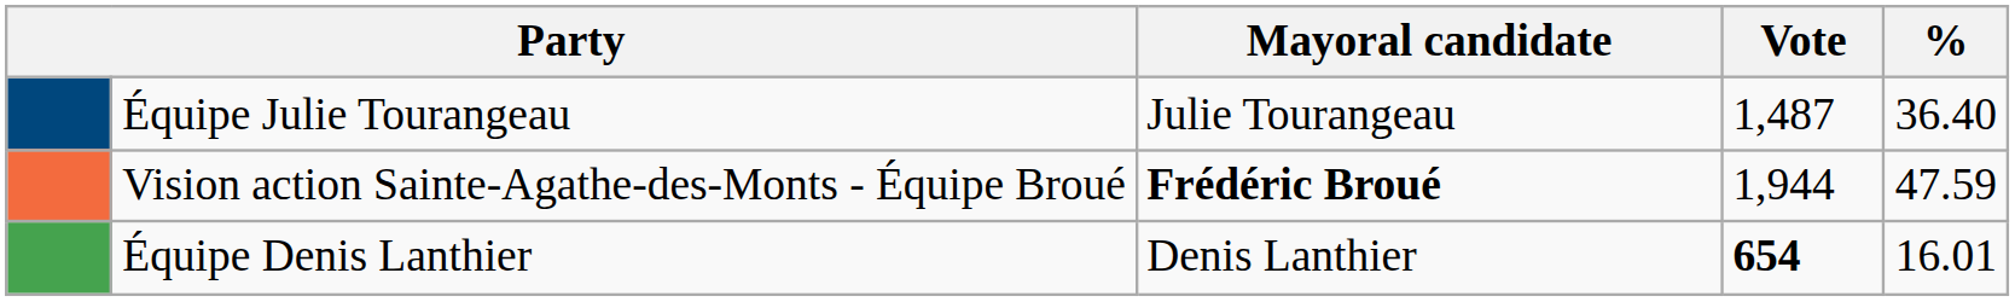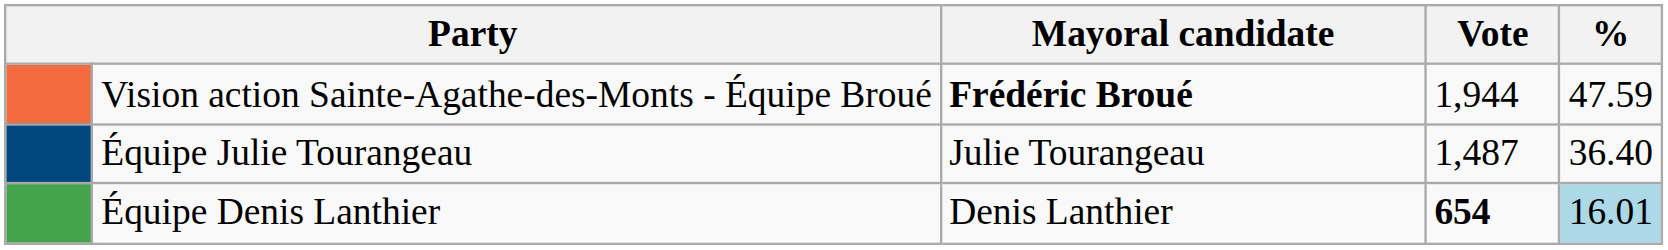 <table class="wikitable">
 <tr>
 <th bgcolor="#DDDDFF" width="230px" colspan="2">Party</th>
 <th bgcolor="#DDDDFF" width="200px">Mayoral candidate</th>
 <th bgcolor="#DDDDFF" width="50px">Vote</th>
 <th bgcolor="#DDDDFF" width="30px">%</th>
+</tr>
+<tr>
+<td bgcolor=#f36b3e width="30px"> </td>
+<td>Vision action Sainte-Agathe-des-Monts - Équipe Broué</td>
+<td><strong>Frédéric Broué</strong></td>
+<td>1,944</td>
+<td>47.59</td>
 </tr>
 <tr>
 <td bgcolor=#00477d width="30px"> </td>
 <td>Équipe Julie Tourangeau</td>
 <td>Julie Tourangeau</td>
 <td>1,487</td>
 <td>36.40</td>
 </tr>
 <tr>
-<td bgcolor=#f36b3e width="30px"> </td>
-<td>Vision action Sainte-Agathe-des-Monts - Équipe Broué</td>
-<td><strong>Frédéric Broué</strong></td>
-<td>1,944</td>
-<td>47.59</td>
-</tr>
-<tr>
 <td bgcolor=#45a34e width="30px"> </td>
 <td>Équipe Denis Lanthier</td>
 <td>Denis Lanthier</td>
 <td><strong>654</strong></td>
-<td>16.01</td>
+<td style="background: lightblue;">16.01</td>
 </tr>
 </table>
